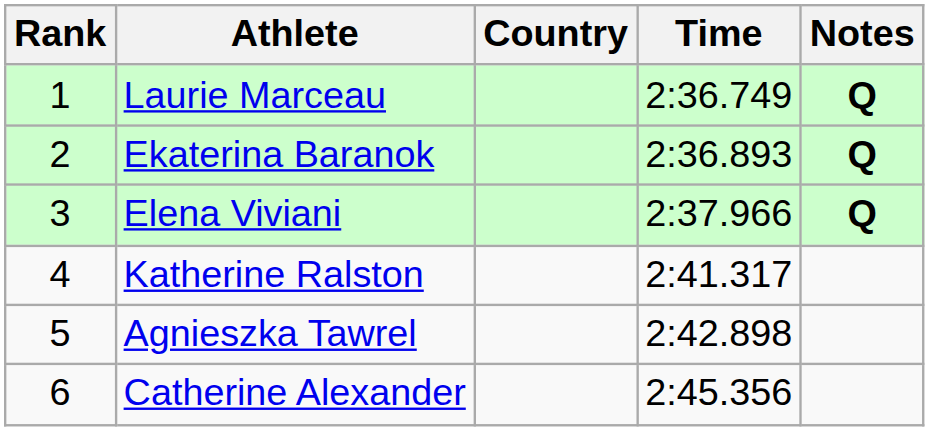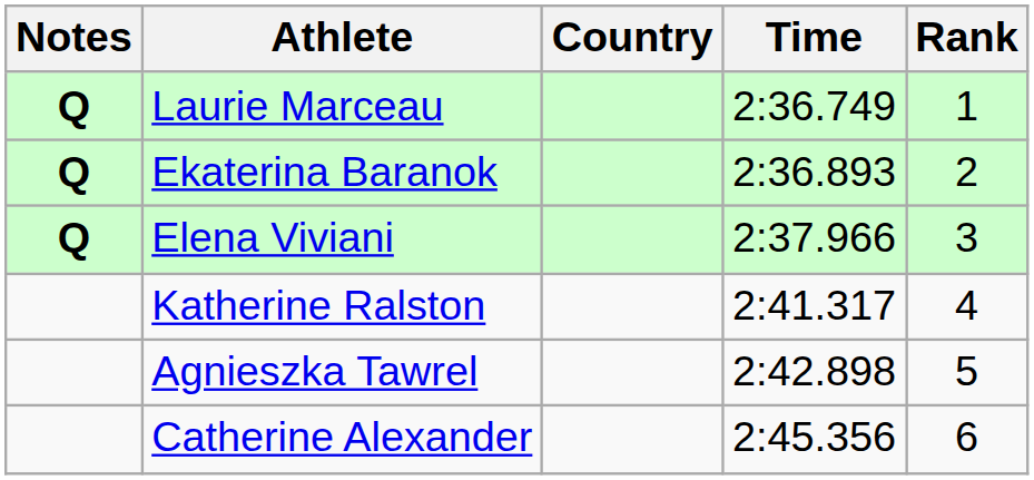 <table class="wikitable sortable" style="text-align:center">
 <tr>
-<th>Rank</th>
+<th>Notes</th>
 <th>Athlete</th>
 <th>Country</th>
 <th>Time</th>
-<th>Notes</th>
+<th>Rank</th>
 </tr>
 <tr bgcolor="#ccffcc">
-<td>1</td>
+<td><strong>Q</strong></td>
 <td align=left><a href='#'>Laurie Marceau</a></td>
 <td align=left></td>
 <td>2:36.749</td>
-<td><strong>Q</strong></td>
+<td>1</td>
 </tr>
 <tr bgcolor="#ccffcc">
-<td>2</td>
+<td><strong>Q</strong></td>
 <td align=left><a href='#'>Ekaterina Baranok</a></td>
 <td align=left></td>
 <td>2:36.893</td>
-<td><strong>Q</strong></td>
+<td>2</td>
 </tr>
 <tr bgcolor="#ccffcc">
-<td>3</td>
+<td><strong>Q</strong></td>
 <td align=left><a href='#'>Elena Viviani</a></td>
 <td align=left></td>
 <td>2:37.966</td>
-<td><strong>Q</strong></td>
+<td>3</td>
 </tr>
 <tr>
-<td>4</td>
+<td></td>
 <td align=left><a href='#'>Katherine Ralston</a></td>
 <td align=left></td>
 <td>2:41.317</td>
-<td></td>
+<td>4</td>
 </tr>
 <tr>
-<td>5</td>
+<td></td>
 <td align=left><a href='#'>Agnieszka Tawrel</a></td>
 <td align=left></td>
 <td>2:42.898</td>
-<td></td>
+<td>5</td>
 </tr>
 <tr>
-<td>6</td>
+<td></td>
 <td align=left><a href='#'>Catherine Alexander</a></td>
 <td align=left></td>
 <td>2:45.356</td>
-<td></td>
+<td>6</td>
 </tr>
 </table>
